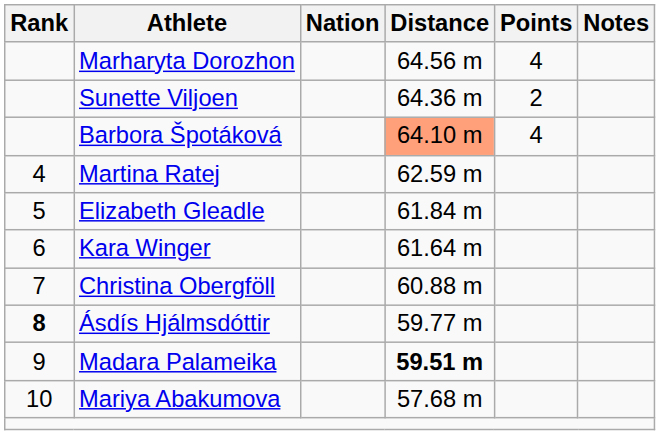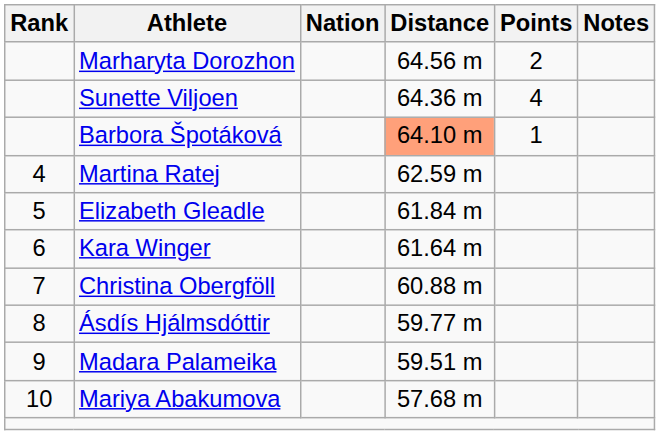 <table class="wikitable sortable" style="text-align:center;">
 <tr>
 <th scope="col" style="width: 10px;">Rank</th>
 <th scope="col">Athlete</th>
 <th scope="col">Nation</th>
 <th scope="col">Distance</th>
 <th scope="col">Points</th>
 <th scope="col">Notes</th>
 </tr>
 <tr>
 <td></td>
 <td align="left"><a href='#'>Marharyta Dorozhon</a></td>
 <td align="left"></td>
 <td>64.56 m</td>
-<td>4</td>
+<td>2</td>
 <td><strong></strong></td>
 </tr>
 <tr>
 <td></td>
 <td align="left"><a href='#'>Sunette Viljoen</a></td>
 <td align="left"></td>
 <td>64.36 m</td>
-<td>2</td>
+<td>4</td>
 <td></td>
 </tr>
 <tr>
 <td></td>
 <td align="left"><a href='#'>Barbora Špotáková</a></td>
 <td align="left"></td>
 <td style="background: lightsalmon;">64.10 m</td>
-<td>4</td>
+<td>1</td>
 <td></td>
 </tr>
 <tr>
 <td>4</td>
 <td align="left"><a href='#'>Martina Ratej</a></td>
 <td align="left"></td>
 <td>62.59 m</td>
 <td></td>
 <td></td>
 </tr>
 <tr>
 <td>5</td>
 <td align="left"><a href='#'>Elizabeth Gleadle</a></td>
 <td align="left"></td>
 <td>61.84 m</td>
 <td></td>
 <td></td>
 </tr>
 <tr>
 <td>6</td>
 <td align="left"><a href='#'>Kara Winger</a></td>
 <td align="left"></td>
 <td>61.64 m</td>
 <td></td>
 <td></td>
 </tr>
 <tr>
 <td>7</td>
 <td align="left"><a href='#'>Christina Obergföll</a></td>
 <td align="left"></td>
 <td>60.88 m</td>
 <td></td>
 <td></td>
 </tr>
 <tr>
-<td><strong>8</strong></td>
+<td>8</td>
 <td align="left"><a href='#'>Ásdís Hjálmsdóttir</a></td>
 <td align="left"></td>
 <td>59.77 m</td>
 <td></td>
 <td></td>
 </tr>
 <tr>
 <td>9</td>
 <td align="left"><a href='#'>Madara Palameika</a></td>
 <td align="left"></td>
-<td><strong>59.51 m</strong></td>
+<td>59.51 m</td>
 <td></td>
 <td></td>
 </tr>
 <tr>
 <td>10</td>
 <td align="left"><a href='#'>Mariya Abakumova</a></td>
 <td align="left"></td>
 <td>57.68 m</td>
 <td></td>
 <td></td>
 </tr>
 <tr class="sortbottom">
 <td colspan="6"></td>
 </tr>
 </table>
